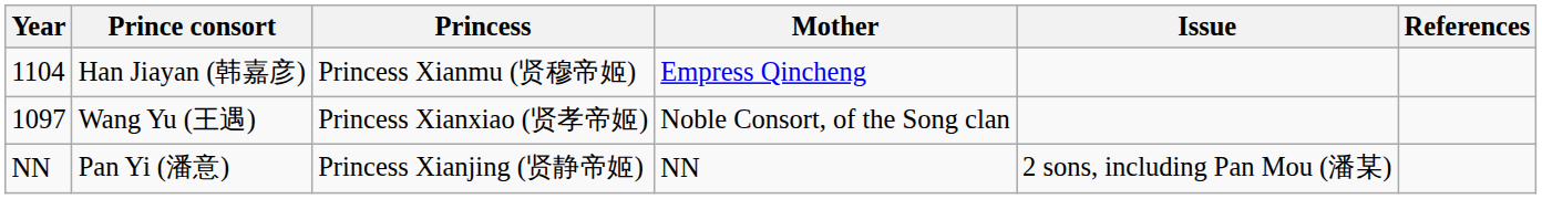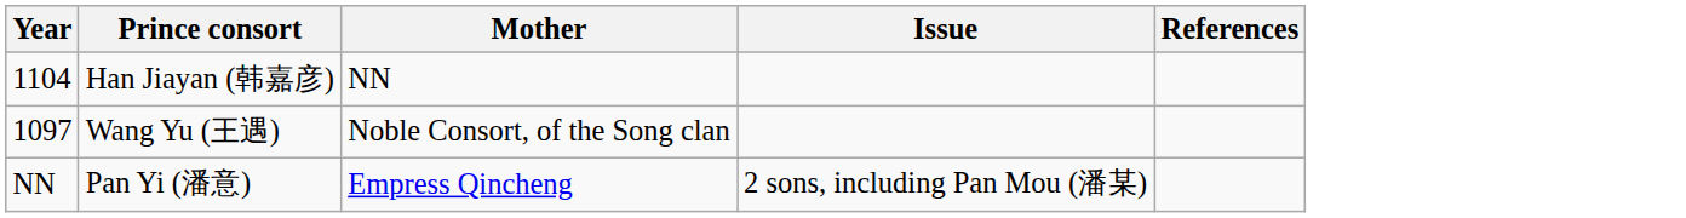 <table class="wikitable">
 <tr>
 <th>Year</th>
 <th>Prince consort</th>
-<th>Princess</th>
 <th>Mother</th>
 <th>Issue</th>
 <th>References</th>
 </tr>
 <tr>
 <td>1104</td>
 <td>Han Jiayan (韩嘉彦)</td>
-<td>Princess Xianmu (贤穆帝姬)</td>
-<td><a href='#'>Empress Qincheng</a></td>
+<td>NN</td>
 <td></td>
 <td></td>
 </tr>
 <tr>
 <td>1097</td>
 <td>Wang Yu (王遇)</td>
-<td>Princess Xianxiao (贤孝帝姬)</td>
 <td>Noble Consort, of the Song clan</td>
 <td></td>
 <td></td>
 </tr>
 <tr>
 <td>NN</td>
 <td>Pan Yi (潘意)</td>
-<td>Princess Xianjing (贤静帝姬)</td>
-<td>NN</td>
+<td><a href='#'>Empress Qincheng</a></td>
 <td>2 sons, including Pan Mou (潘某)</td>
 <td></td>
 </tr>
 </table>
